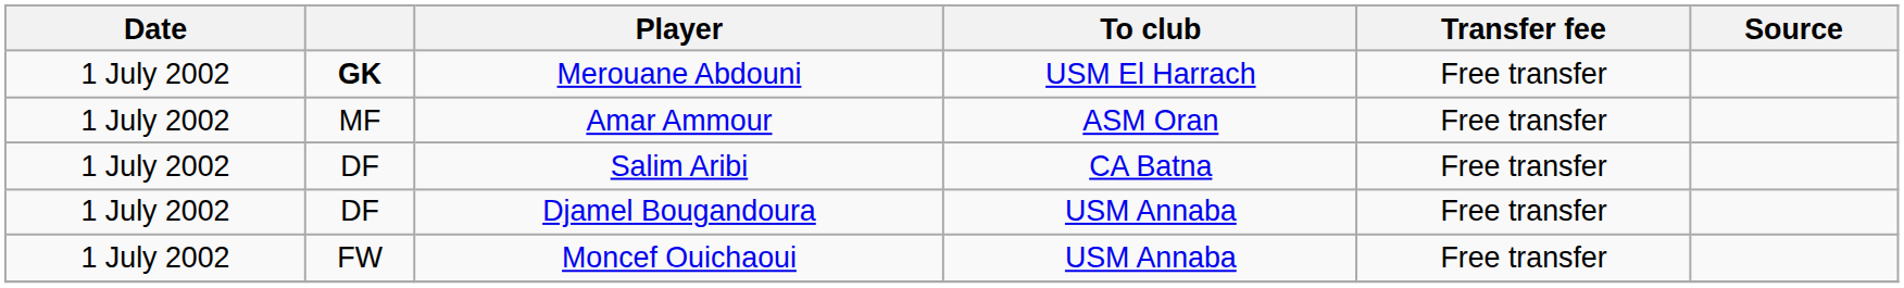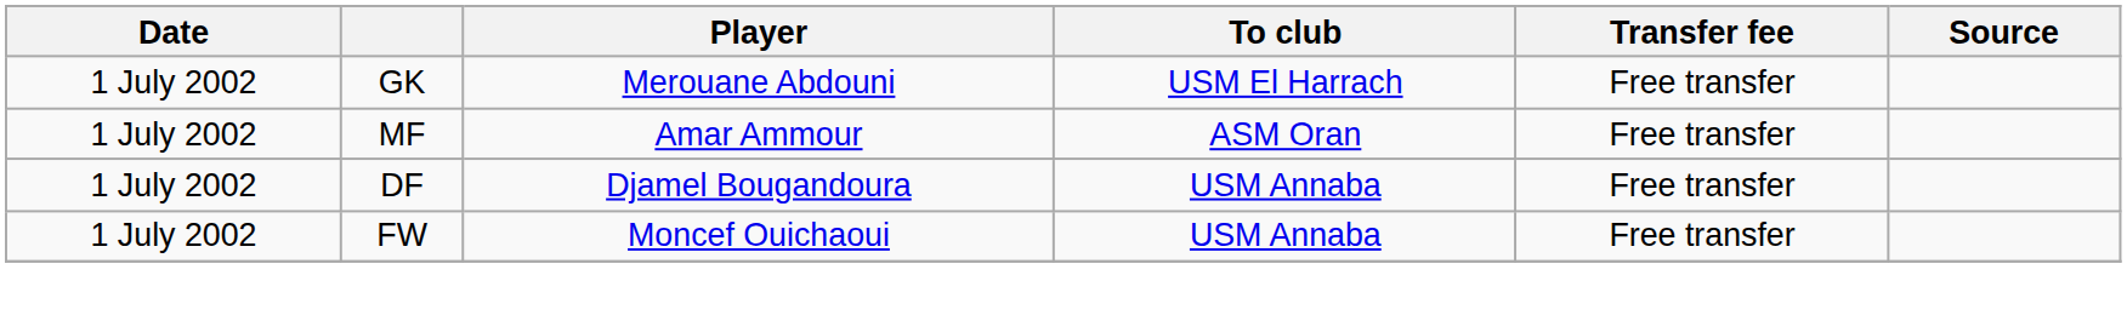 <table class="wikitable sortable" style="width:70%; text-align:center; font-size:85%; text-align:centre;">
 <tr>
 <th><strong>Date</strong></th>
 <th><strong></strong></th>
 <th><strong>Player</strong></th>
 <th><strong>To club</strong></th>
 <th><strong>Transfer fee</strong></th>
 <th><strong>Source</strong></th>
 </tr>
 <tr>
 <td>1 July 2002</td>
-<td><strong>GK</strong></td>
+<td>GK</td>
 <td> <a href='#'>Merouane Abdouni</a></td>
 <td><a href='#'>USM El Harrach</a></td>
 <td>Free transfer</td>
 <td></td>
 </tr>
 <tr>
 <td>1 July 2002</td>
 <td>MF</td>
 <td> <a href='#'>Amar Ammour</a></td>
 <td><a href='#'>ASM Oran</a></td>
-<td>Free transfer</td>
-<td></td>
-</tr>
-<tr>
-<td>1 July 2002</td>
-<td>DF</td>
-<td> <a href='#'>Salim Aribi</a></td>
-<td><a href='#'>CA Batna</a></td>
 <td>Free transfer</td>
 <td></td>
 </tr>
 <tr>
 <td>1 July 2002</td>
 <td>DF</td>
 <td> <a href='#'>Djamel Bougandoura</a></td>
 <td><a href='#'>USM Annaba</a></td>
 <td>Free transfer</td>
 <td></td>
 </tr>
 <tr>
 <td>1 July 2002</td>
 <td>FW</td>
 <td> <a href='#'>Moncef Ouichaoui</a></td>
 <td><a href='#'>USM Annaba</a></td>
 <td>Free transfer</td>
 <td></td>
 </tr>
 <tr>
 </tr>
 </table>
